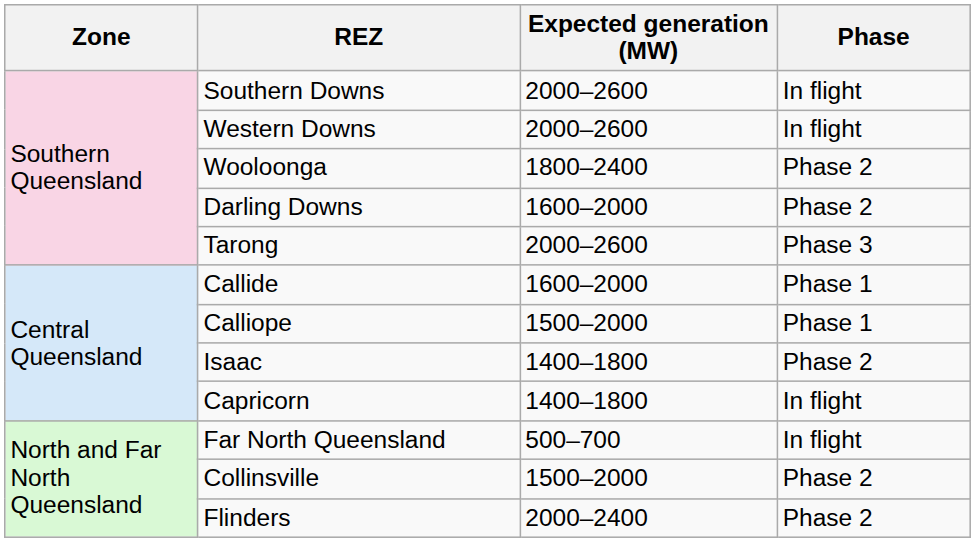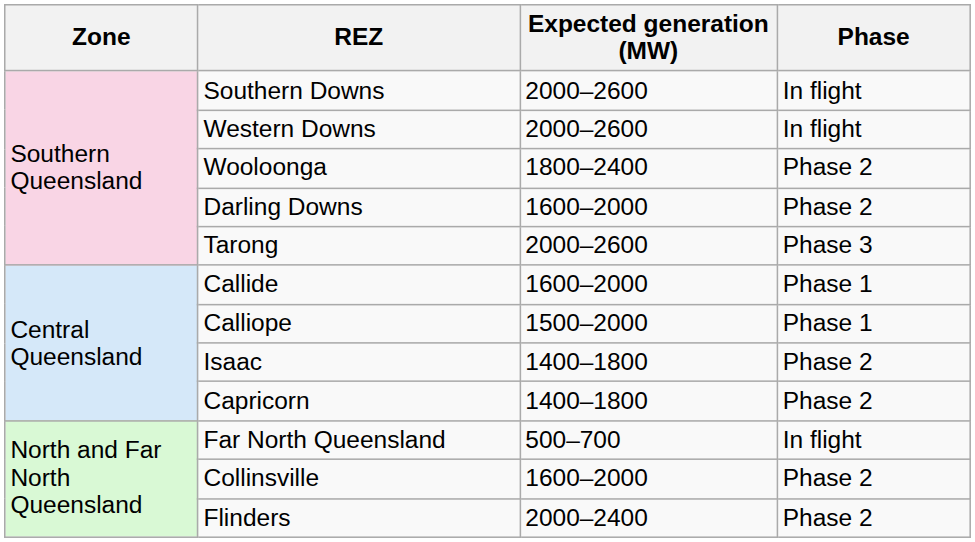 <table class="wikitable floatright" style="width:50%;">
 <tr>
 <th style="width:15%;">Zone</th>
 <th style="width:25%;">REZ</th>
 <th style="width:20%;">Expected generation (MW)</th>
 <th style="width:15%;">Phase</th>
 </tr>
 <tr>
 <td style="background-color:#f9d5e5;" rowspan="5">Southern Queensland</td>
 <td>Southern Downs</td>
 <td>2000–2600</td>
 <td>In flight</td>
 </tr>
 <tr>
 <td>Western Downs</td>
 <td>2000–2600</td>
 <td>In flight</td>
 </tr>
 <tr>
 <td>Wooloonga</td>
 <td>1800–2400</td>
 <td>Phase 2</td>
 </tr>
 <tr>
 <td>Darling Downs</td>
 <td>1600–2000</td>
 <td>Phase 2</td>
 </tr>
 <tr>
 <td>Tarong</td>
 <td>2000–2600</td>
 <td>Phase 3</td>
 </tr>
 <tr>
 <td style="background-color:#d5e8f9;" rowspan="4">Central Queensland</td>
 <td>Callide</td>
 <td>1600–2000</td>
 <td>Phase 1</td>
 </tr>
 <tr>
 <td>Calliope</td>
 <td>1500–2000</td>
 <td>Phase 1</td>
 </tr>
 <tr>
 <td>Isaac</td>
 <td>1400–1800</td>
 <td>Phase 2</td>
 </tr>
 <tr>
 <td>Capricorn</td>
 <td>1400–1800</td>
-<td>In flight</td>
+<td>Phase 2</td>
 </tr>
 <tr>
 <td style="background-color:#d9f9d5;" rowspan="3">North and Far North Queensland</td>
 <td>Far North Queensland</td>
 <td>500–700</td>
 <td>In flight</td>
 </tr>
 <tr>
 <td>Collinsville</td>
-<td>1500–2000</td>
+<td>1600–2000</td>
 <td>Phase 2</td>
 </tr>
 <tr>
 <td>Flinders</td>
 <td>2000–2400</td>
 <td>Phase 2</td>
 </tr>
 </table>
